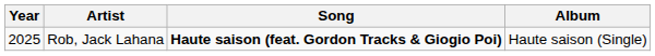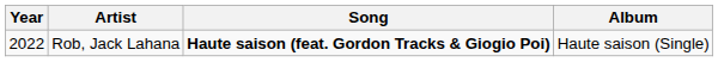 <table class="wikitable">
 <tr>
 <th>Year</th>
 <th>Artist</th>
 <th>Song</th>
 <th>Album</th>
 </tr>
 <tr>
-<td>2025</td>
+<td>2022</td>
 <td>Rob, Jack Lahana</td>
 <td><strong>Haute saison (feat. Gordon Tracks & Giogio Poi)</strong></td>
 <td>Haute saison (Single)</td>
 </tr>
 </table>
